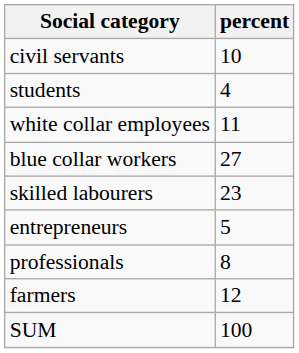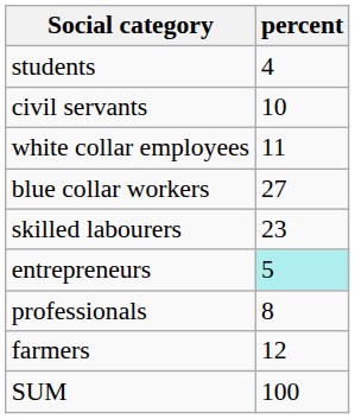 <table class="wikitable">
 <tr>
 <th>Social category</th>
 <th>percent</th>
 </tr>
 <tr>
+<td>students</td>
+<td>4</td>
+</tr>
+<tr>
 <td>civil servants</td>
 <td>10</td>
-</tr>
-<tr>
-<td>students</td>
-<td>4</td>
 </tr>
 <tr>
 <td>white collar employees</td>
 <td>11</td>
 </tr>
 <tr>
 <td>blue collar workers</td>
 <td>27</td>
 </tr>
 <tr>
 <td>skilled labourers</td>
 <td>23</td>
 </tr>
 <tr>
 <td>entrepreneurs</td>
-<td>5</td>
+<td style="background: paleturquoise;">5</td>
 </tr>
 <tr>
 <td>professionals</td>
 <td>8</td>
 </tr>
 <tr>
 <td>farmers</td>
 <td>12</td>
 </tr>
 <tr>
 <td>SUM</td>
 <td>100</td>
 </tr>
 </table>
